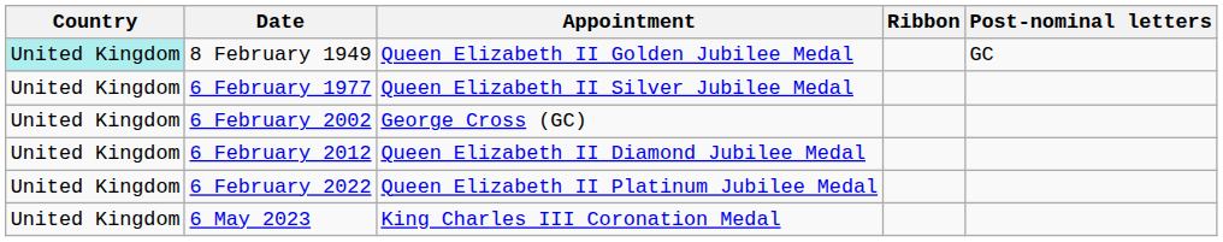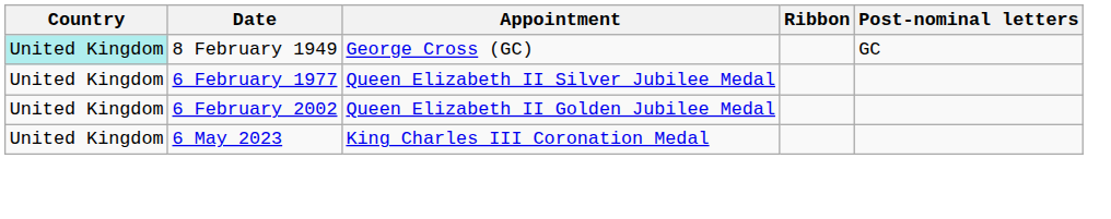 <table class="wikitable sortable">
 <tr>
 <th>Country</th>
 <th>Date</th>
 <th>Appointment</th>
 <th>Ribbon</th>
 <th>Post-nominal letters</th>
 </tr>
 <tr>
 <td style="background: paleturquoise;">United Kingdom</td>
 <td>8 February 1949</td>
-<td><a href='#'>Queen Elizabeth II Golden Jubilee Medal</a></td>
+<td><a href='#'>George Cross</a> (GC)</td>
 <td></td>
 <td>GC</td>
 </tr>
 <tr>
 <td>United Kingdom</td>
 <td><a href='#'>6 February 1977</a></td>
 <td><a href='#'>Queen Elizabeth II Silver Jubilee Medal</a></td>
 <td></td>
 <td></td>
 </tr>
 <tr>
 <td>United Kingdom</td>
 <td><a href='#'>6 February 2002</a></td>
-<td><a href='#'>George Cross</a> (GC)</td>
-<td></td>
-<td></td>
-</tr>
-<tr>
-<td>United Kingdom</td>
-<td><a href='#'>6 February 2012</a></td>
-<td><a href='#'>Queen Elizabeth II Diamond Jubilee Medal</a></td>
-<td></td>
-<td></td>
-</tr>
-<tr>
-<td>United Kingdom</td>
-<td><a href='#'>6 February 2022</a></td>
-<td><a href='#'>Queen Elizabeth II Platinum Jubilee Medal</a></td>
+<td><a href='#'>Queen Elizabeth II Golden Jubilee Medal</a></td>
 <td></td>
 <td></td>
 </tr>
 <tr>
 <td>United Kingdom</td>
 <td><a href='#'>6 May 2023</a></td>
 <td><a href='#'>King Charles III Coronation Medal</a></td>
 <td></td>
 <td></td>
 </tr>
 </table>
